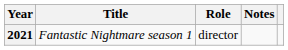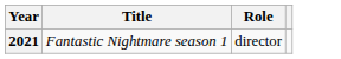 <table class="wikitable plainrowheaders sortable">
 <tr>
 <th scope="col">Year</th>
 <th scope="col">Title</th>
 <th scope="col">Role</th>
-<th scope="col">Notes</th>
 <th scope="col" class="unsortable"></th>
 </tr>
 <tr>
 <th scope="row">2021</th>
 <td><em>Fantastic Nightmare season 1</em></td>
 <td>director</td>
 <td></td>
-<td></td>
 </tr>
 </table>
